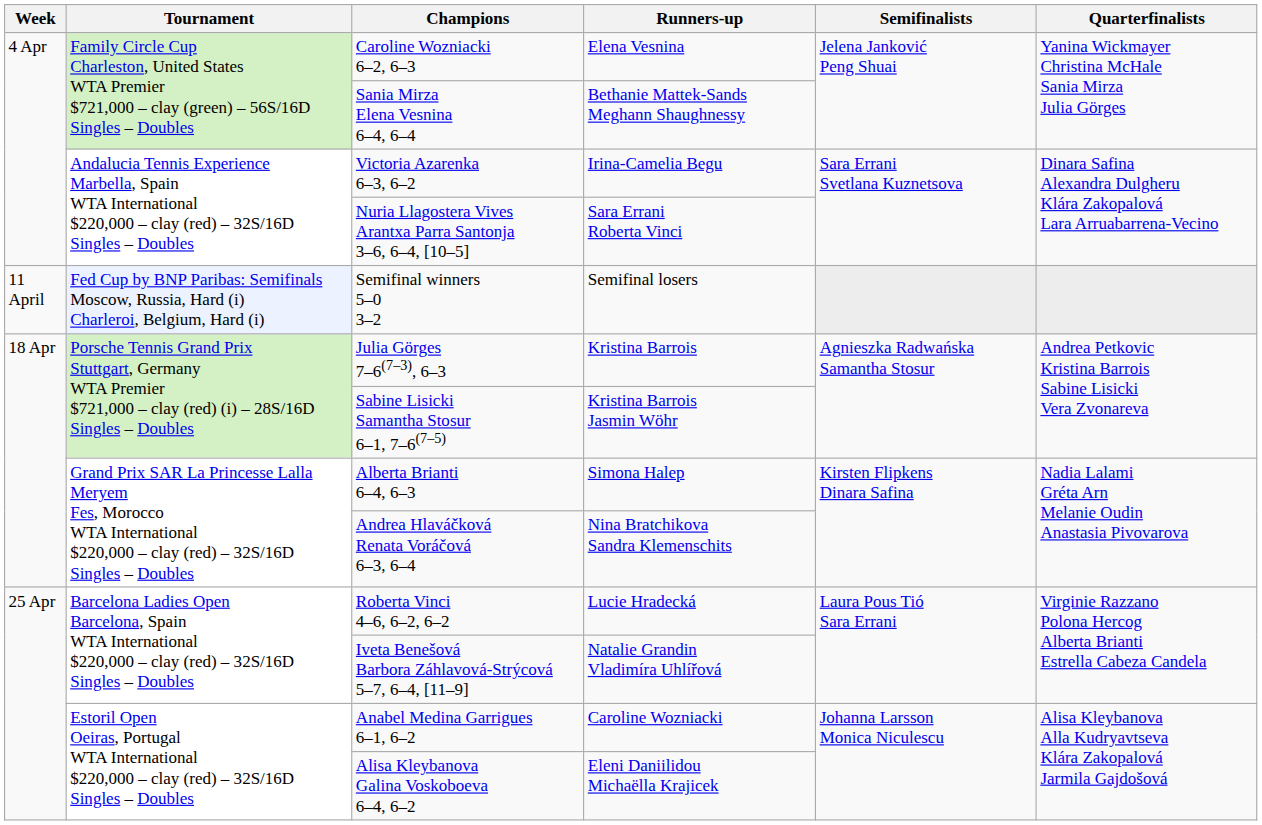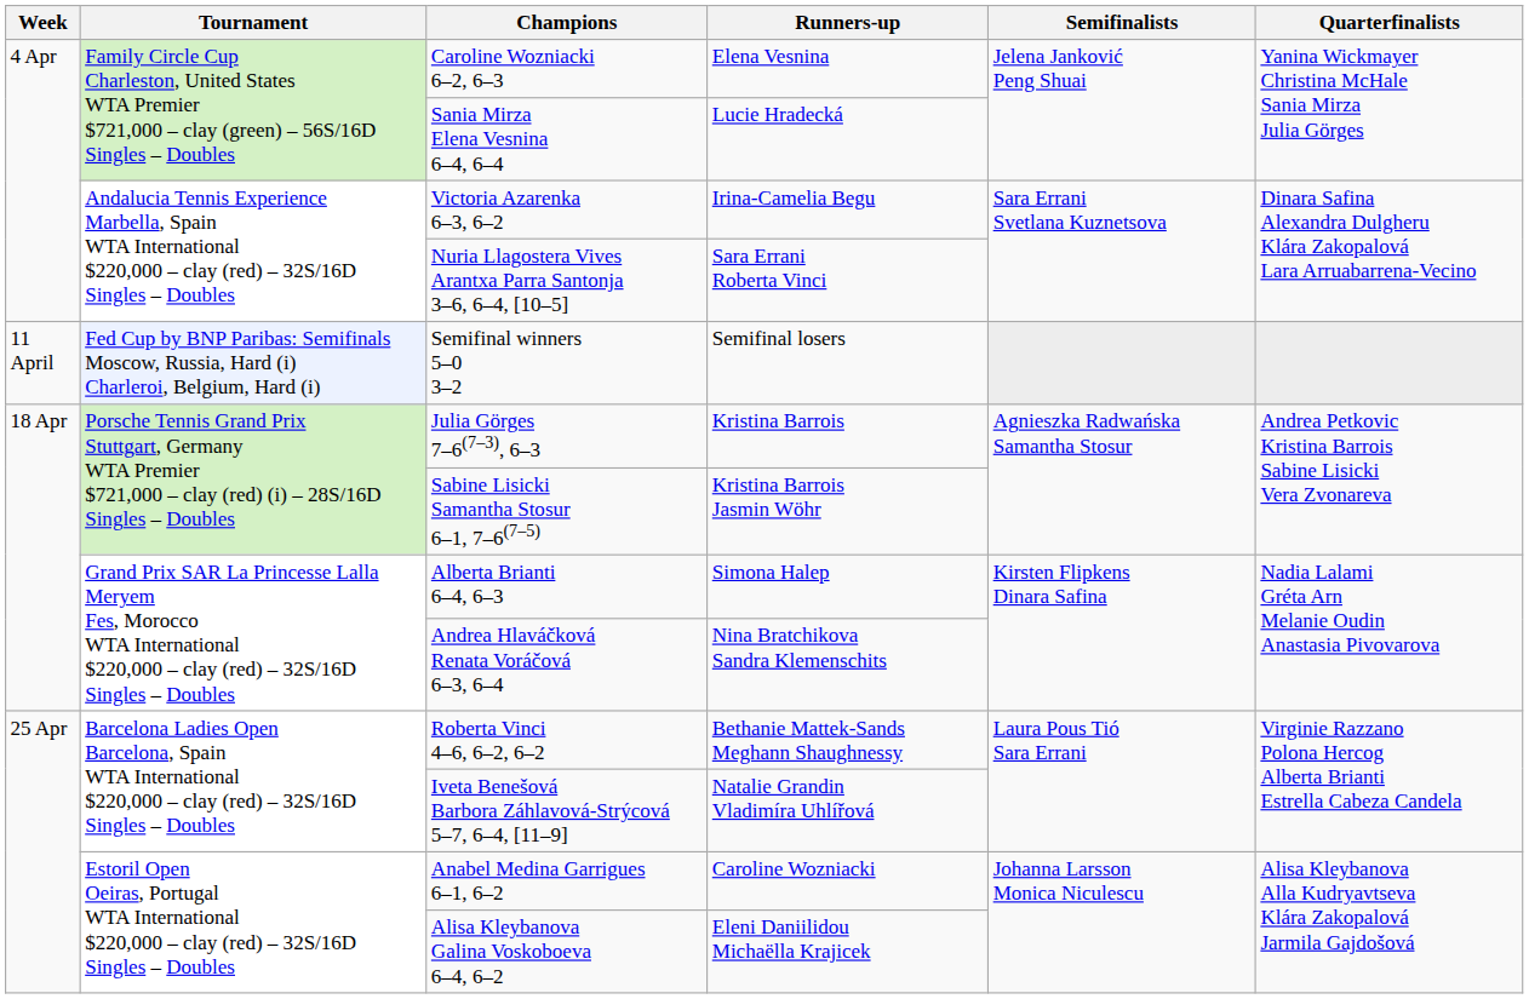 <table class=wikitable style=font-size:95%>
 <tr>
 <th style="width:48px;">Week</th>
 <th style="width:248px;">Tournament</th>
 <th style="width:200px;">Champions</th>
 <th style="width:200px;">Runners-up</th>
 <th style="width:190px;">Semifinalists</th>
 <th style="width:190px;">Quarterfinalists</th>
 </tr>
 <tr valign=top>
 <td rowspan=4>4 Apr</td>
 <td style="background:#d4f1c5;" rowspan=2><a href='#'>Family Circle Cup</a><br> <a href='#'>Charleston</a>, United States<br>WTA Premier <br>$721,000 – clay (green) – 56S/16D<br><a href='#'>Singles</a> – <a href='#'>Doubles</a></td>
 <td> <a href='#'>Caroline Wozniacki</a><br>6–2, 6–3</td>
 <td> <a href='#'>Elena Vesnina</a></td>
 <td rowspan=2> <a href='#'>Jelena Janković</a><br>  <a href='#'>Peng Shuai</a></td>
 <td rowspan=2> <a href='#'>Yanina Wickmayer</a> <br>  <a href='#'>Christina McHale</a>  <br>  <a href='#'>Sania Mirza</a> <br>  <a href='#'>Julia Görges</a></td>
 </tr>
 <tr valign=top>
 <td> <a href='#'>Sania Mirza</a> <br> <a href='#'>Elena Vesnina</a><br>6–4, 6–4</td>
-<td> <a href='#'>Bethanie Mattek-Sands</a><br> <a href='#'>Meghann Shaughnessy</a></td>
+<td> <a href='#'>Lucie Hradecká</a></td>
 </tr>
 <tr valign=top>
 <td bgcolor=#ffffff rowspan=2><a href='#'>Andalucia Tennis Experience</a><br> <a href='#'>Marbella</a>, Spain<br>WTA International <br>$220,000 – clay (red) – 32S/16D<br><a href='#'>Singles</a> – <a href='#'>Doubles</a></td>
 <td> <a href='#'>Victoria Azarenka</a><br>6–3, 6–2</td>
 <td> <a href='#'>Irina-Camelia Begu</a></td>
 <td rowspan=2> <a href='#'>Sara Errani</a><br> <a href='#'>Svetlana Kuznetsova</a></td>
 <td rowspan=2> <a href='#'>Dinara Safina</a><br>  <a href='#'>Alexandra Dulgheru</a><br> <a href='#'>Klára Zakopalová</a><br>  <a href='#'>Lara Arruabarrena-Vecino</a></td>
 </tr>
 <tr valign=top>
 <td> <a href='#'>Nuria Llagostera Vives</a> <br>  <a href='#'>Arantxa Parra Santonja</a><br> 3–6, 6–4, [10–5]</td>
 <td> <a href='#'>Sara Errani</a> <br>  <a href='#'>Roberta Vinci</a></td>
 </tr>
 <tr valign=top>
 <td>11 April</td>
 <td bgcolor=#ECF2FF><a href='#'>Fed Cup by BNP Paribas: Semifinals</a> <br> Moscow, Russia, Hard (i) <br> <a href='#'>Charleroi</a>, Belgium, Hard (i)</td>
 <td>Semifinal winners <br> 5–0 <br> 3–2  <br></td>
 <td>Semifinal losers <br><br></td>
 <td bgcolor=#ededed></td>
 <td bgcolor=#ededed></td>
 </tr>
 <tr valign=top>
 <td rowspan=4>18 Apr</td>
 <td style="background:#d4f1c5;" rowspan=2><a href='#'>Porsche Tennis Grand Prix</a><br> <a href='#'>Stuttgart</a>, Germany<br>WTA Premier <br>$721,000 – clay (red) (i) – 28S/16D<br><a href='#'>Singles</a> – <a href='#'>Doubles</a></td>
 <td> <a href='#'>Julia Görges</a><br>7–6<sup>(7–3)</sup>, 6–3</td>
 <td> <a href='#'>Kristina Barrois</a></td>
 <td rowspan=2> <a href='#'>Agnieszka Radwańska</a> <br> <a href='#'>Samantha Stosur</a></td>
 <td rowspan=2> <a href='#'>Andrea Petkovic</a> <br> <a href='#'>Kristina Barrois</a> <br> <a href='#'>Sabine Lisicki</a>  <br>  <a href='#'>Vera Zvonareva</a></td>
 </tr>
 <tr valign=top>
 <td> <a href='#'>Sabine Lisicki</a> <br>  <a href='#'>Samantha Stosur</a><br> 6–1, 7–6<sup>(7–5)</sup></td>
 <td> <a href='#'>Kristina Barrois</a> <br> <a href='#'>Jasmin Wöhr</a></td>
 </tr>
 <tr valign=top>
 <td bgcolor=#ffffff rowspan=2><a href='#'>Grand Prix SAR La Princesse Lalla Meryem</a><br> <a href='#'>Fes</a>, Morocco<br>WTA International <br>$220,000 – clay (red) – 32S/16D<br><a href='#'>Singles</a> – <a href='#'>Doubles</a></td>
 <td> <a href='#'>Alberta Brianti</a><br>6–4, 6–3</td>
 <td> <a href='#'>Simona Halep</a></td>
 <td rowspan=2> <a href='#'>Kirsten Flipkens</a> <br>  <a href='#'>Dinara Safina</a></td>
 <td rowspan=2> <a href='#'>Nadia Lalami</a><br> <a href='#'>Gréta Arn</a><br> <a href='#'>Melanie Oudin</a> <br>  <a href='#'>Anastasia Pivovarova</a></td>
 </tr>
 <tr valign=top>
 <td> <a href='#'>Andrea Hlaváčková</a> <br>  <a href='#'>Renata Voráčová</a><br> 6–3, 6–4</td>
 <td> <a href='#'>Nina Bratchikova</a> <br>  <a href='#'>Sandra Klemenschits</a></td>
 </tr>
 <tr valign=top>
 <td rowspan=4>25 Apr</td>
 <td bgcolor=#ffffff rowspan=2><a href='#'>Barcelona Ladies Open</a><br> <a href='#'>Barcelona</a>, Spain<br>WTA International <br>$220,000 – clay (red) – 32S/16D<br><a href='#'>Singles</a> – <a href='#'>Doubles</a></td>
 <td> <a href='#'>Roberta Vinci</a> <br> 4–6, 6–2, 6–2</td>
-<td> <a href='#'>Lucie Hradecká</a></td>
+<td> <a href='#'>Bethanie Mattek-Sands</a><br> <a href='#'>Meghann Shaughnessy</a></td>
 <td rowspan=2> <a href='#'>Laura Pous Tió</a><br>  <a href='#'>Sara Errani</a></td>
 <td rowspan=2> <a href='#'>Virginie Razzano</a> <br> <a href='#'>Polona Hercog</a> <br> <a href='#'>Alberta Brianti</a> <br>  <a href='#'>Estrella Cabeza Candela</a></td>
 </tr>
 <tr valign=top>
 <td> <a href='#'>Iveta Benešová</a> <br>  <a href='#'>Barbora Záhlavová-Strýcová</a><br> 5–7, 6–4, [11–9]</td>
 <td> <a href='#'>Natalie Grandin</a> <br>  <a href='#'>Vladimíra Uhlířová</a></td>
 </tr>
 <tr valign=top>
 <td bgcolor=#ffffff rowspan=2><a href='#'>Estoril Open</a><br> <a href='#'>Oeiras</a>, Portugal<br>WTA International <br>$220,000 – clay (red) – 32S/16D<br><a href='#'>Singles</a> – <a href='#'>Doubles</a></td>
 <td> <a href='#'>Anabel Medina Garrigues</a> <br> 6–1, 6–2</td>
 <td> <a href='#'>Caroline Wozniacki</a></td>
 <td rowspan=2> <a href='#'>Johanna Larsson</a><br>  <a href='#'>Monica Niculescu</a></td>
 <td rowspan=2> <a href='#'>Alisa Kleybanova</a> <br> <a href='#'>Alla Kudryavtseva</a>  <br> <a href='#'>Klára Zakopalová</a> <br>  <a href='#'>Jarmila Gajdošová</a></td>
 </tr>
 <tr valign=top>
 <td> <a href='#'>Alisa Kleybanova</a> <br>  <a href='#'>Galina Voskoboeva</a><br> 6–4, 6–2</td>
 <td> <a href='#'>Eleni Daniilidou</a> <br>  <a href='#'>Michaëlla Krajicek</a></td>
 </tr>
 </table>
